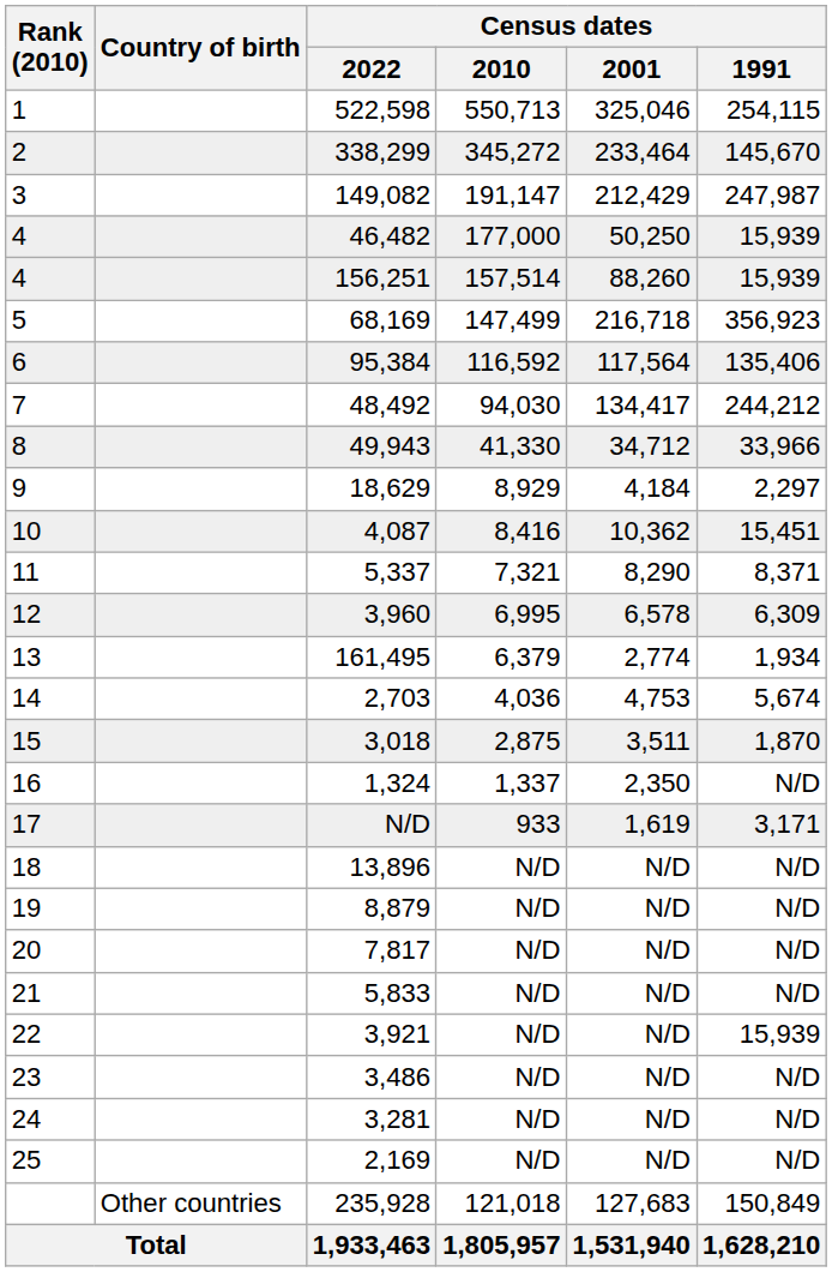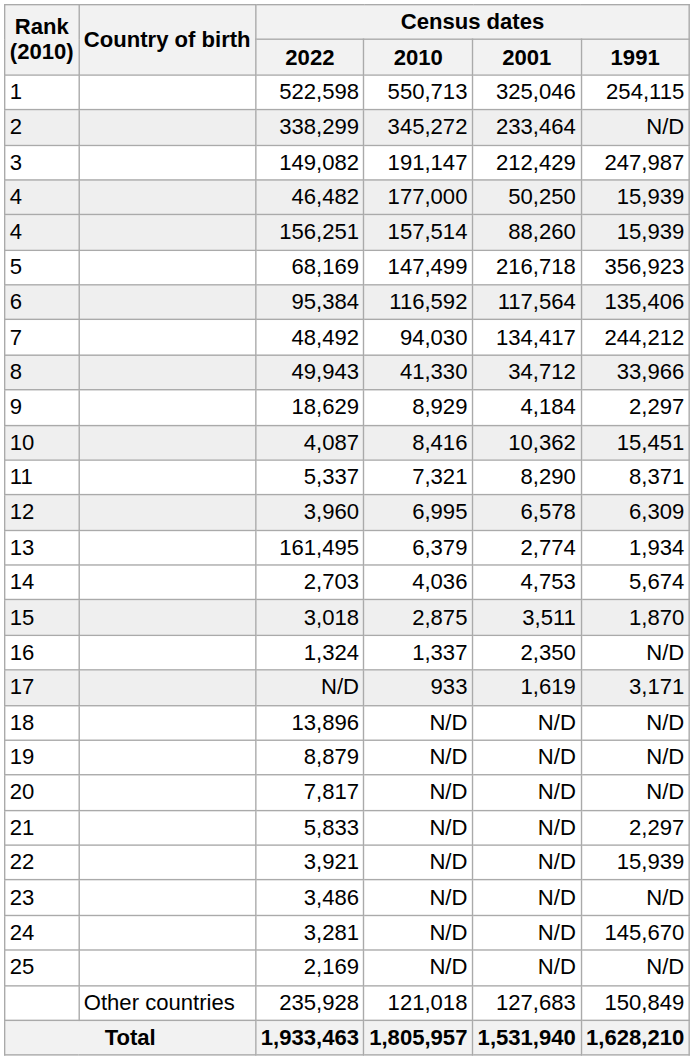 <table class="wikitable">
 <tr>
 <th rowspan=2>Rank<br>(2010)</th>
 <th rowspan=2>Country of birth</th>
 <th colspan=4>Census dates</th>
 </tr>
 <tr>
 <th>2022</th>
 <th>2010</th>
 <th>2001</th>
 <th>1991</th>
 </tr>
 <tr bgcolor="ffffff">
 <td>1</td>
 <td align=left></td>
 <td align=right>522,598</td>
 <td align=right>550,713</td>
 <td align=right>325,046</td>
 <td align=right>254,115</td>
 </tr>
 <tr bgcolor="efefef">
 <td>2</td>
 <td align=left></td>
 <td align=right>338,299</td>
 <td align=right>345,272</td>
 <td align=right>233,464</td>
-<td align=right>145,670</td>
+<td align=right>N/D</td>
 </tr>
 <tr bgcolor="ffffff">
 <td>3</td>
 <td align=left></td>
 <td align=right>149,082</td>
 <td align=right>191,147</td>
 <td align=right>212,429</td>
 <td align=right>247,987</td>
 </tr>
 <tr bgcolor="efefef">
 <td>4</td>
 <td align=left></td>
 <td align=right>46,482</td>
 <td align=right>177,000</td>
 <td align=right>50,250</td>
 <td align=right>15,939</td>
 </tr>
 <tr bgcolor="efefef">
 <td>4</td>
 <td align=left></td>
 <td align=right>156,251</td>
 <td align=right>157,514</td>
 <td align=right>88,260</td>
 <td align=right>15,939</td>
 </tr>
 <tr bgcolor="ffffff">
 <td>5</td>
 <td align=left></td>
 <td align=right>68,169</td>
 <td align=right>147,499</td>
 <td align=right>216,718</td>
 <td align=right>356,923</td>
 </tr>
 <tr bgcolor="efefef">
 <td>6</td>
 <td align=left></td>
 <td align=right>95,384</td>
 <td align=right>116,592</td>
 <td align=right>117,564</td>
 <td align=right>135,406</td>
 </tr>
 <tr bgcolor="ffffff">
 <td>7</td>
 <td align=left></td>
 <td align=right>48,492</td>
 <td align=right>94,030</td>
 <td align=right>134,417</td>
 <td align=right>244,212</td>
 </tr>
 <tr bgcolor="efefef">
 <td>8</td>
 <td align=left></td>
 <td align=right>49,943</td>
 <td align=right>41,330</td>
 <td align=right>34,712</td>
 <td align=right>33,966</td>
 </tr>
 <tr bgcolor="ffffff">
 <td>9</td>
 <td align=left></td>
 <td align=right>18,629</td>
 <td align=right>8,929</td>
 <td align=right>4,184</td>
 <td align=right>2,297</td>
 </tr>
 <tr bgcolor="efefef">
 <td>10</td>
 <td align=left></td>
 <td align=right>4,087</td>
 <td align=right>8,416</td>
 <td align=right>10,362</td>
 <td align=right>15,451</td>
 </tr>
 <tr bgcolor="ffffff">
 <td>11</td>
 <td align=left></td>
 <td align=right>5,337</td>
 <td align=right>7,321</td>
 <td align=right>8,290</td>
 <td align=right>8,371</td>
 </tr>
 <tr bgcolor="efefef">
 <td>12</td>
 <td align=left></td>
 <td align=right>3,960</td>
 <td align=right>6,995</td>
 <td align=right>6,578</td>
 <td align=right>6,309</td>
 </tr>
 <tr bgcolor="ffffff">
 <td>13</td>
 <td align=left></td>
 <td align=right>161,495</td>
 <td align=right>6,379</td>
 <td align=right>2,774</td>
 <td align=right>1,934</td>
 </tr>
 <tr bgcolor="ffffff">
 <td>14</td>
 <td align=left></td>
 <td align=right>2,703</td>
 <td align=right>4,036</td>
 <td align=right>4,753</td>
 <td align=right>5,674</td>
 </tr>
 <tr bgcolor="efefef">
 <td>15</td>
 <td align=left></td>
 <td align=right>3,018</td>
 <td align=right>2,875</td>
 <td align=right>3,511</td>
 <td align=right>1,870</td>
 </tr>
 <tr bgcolor="ffffff">
 <td>16</td>
 <td align=left></td>
 <td align=right>1,324</td>
 <td align=right>1,337</td>
 <td align=right>2,350</td>
 <td align=right>N/D</td>
 </tr>
 <tr bgcolor="efefef">
 <td>17</td>
 <td align=left></td>
 <td align=right>N/D</td>
 <td align=right>933</td>
 <td align=right>1,619</td>
 <td align=right>3,171</td>
 </tr>
 <tr bgcolor="ffffff">
 <td>18</td>
 <td align=left></td>
 <td align=right>13,896</td>
 <td align=right>N/D</td>
 <td align=right>N/D</td>
 <td align=right>N/D</td>
 </tr>
 <tr bgcolor="ffffff">
 <td>19</td>
 <td align=left></td>
 <td align=right>8,879</td>
 <td align=right>N/D</td>
 <td align=right>N/D</td>
 <td align=right>N/D</td>
 </tr>
 <tr bgcolor="ffffff">
 <td>20</td>
 <td align=left></td>
 <td align=right>7,817</td>
 <td align=right>N/D</td>
 <td align=right>N/D</td>
 <td align=right>N/D</td>
 </tr>
 <tr bgcolor="ffffff">
 <td>21</td>
 <td align=left></td>
 <td align=right>5,833</td>
 <td align=right>N/D</td>
 <td align=right>N/D</td>
-<td align=right>N/D</td>
+<td align=right>2,297</td>
 </tr>
 <tr bgcolor="ffffff">
 <td>22</td>
 <td align=left></td>
 <td align=right>3,921</td>
 <td align=right>N/D</td>
 <td align=right>N/D</td>
 <td align=right>15,939</td>
 </tr>
 <tr bgcolor="ffffff">
 <td>23</td>
 <td align=left></td>
 <td align=right>3,486</td>
 <td align=right>N/D</td>
 <td align=right>N/D</td>
 <td align=right>N/D</td>
 </tr>
 <tr bgcolor="ffffff">
 <td>24</td>
 <td align=left></td>
 <td align=right>3,281</td>
 <td align=right>N/D</td>
 <td align=right>N/D</td>
-<td align=right>N/D</td>
+<td align=right>145,670</td>
 </tr>
 <tr bgcolor="ffffff">
 <td>25</td>
 <td align=left></td>
 <td align=right>2,169</td>
 <td align=right>N/D</td>
 <td align=right>N/D</td>
 <td align=right>N/D</td>
 </tr>
 <tr bgcolor="ffffff">
 <td></td>
 <td align=left>Other countries</td>
 <td align=right>235,928</td>
 <td align=right>121,018</td>
 <td align=right>127,683</td>
 <td align=right>150,849</td>
 </tr>
 <tr bgcolor="ffffff">
 <th colspan=2>Total</th>
 <th>1,933,463</th>
 <th>1,805,957</th>
 <th>1,531,940</th>
 <th>1,628,210</th>
 </tr>
 </table>
